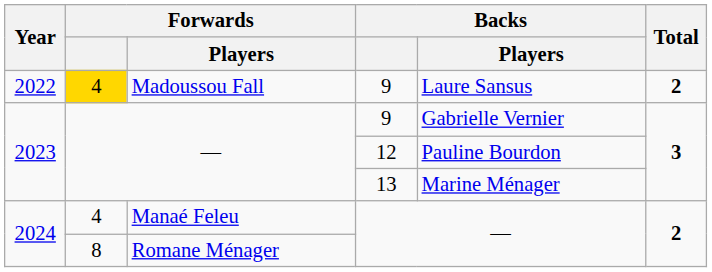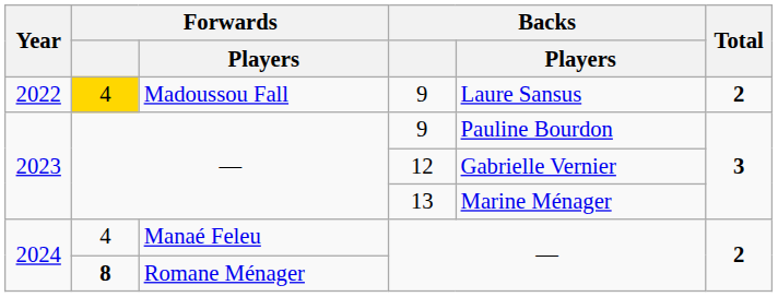 <table class="wikitable">
 <tr>
 <th width=40 rowspan=2>Year</th>
 <th colspan=2>Forwards</th>
 <th colspan=2>Backs</th>
 <th width=40 rowspan=2>Total</th>
 </tr>
 <tr>
 <th width=40></th>
 <th width=170>Players</th>
 <th width=40></th>
 <th width=170>Players</th>
 </tr>
 <tr>
 <td align=center><a href='#'>2022</a></td>
 <td align=center style="background: gold;">4</td>
 <td><a href='#'>Madoussou Fall</a></td>
 <td align=center>9</td>
 <td><a href='#'>Laure Sansus</a></td>
 <td align=center><strong>2</strong></td>
 </tr>
 <tr>
 <td align=center rowspan=3><a href='#'>2023</a></td>
 <td align=center rowspan=3 colspan=2>—</td>
 <td align=center>9</td>
-<td><a href='#'>Gabrielle Vernier</a></td>
+<td><a href='#'>Pauline Bourdon</a></td>
 <td align=center rowspan=3><strong>3</strong></td>
 </tr>
 <tr>
 <td align=center>12</td>
-<td><a href='#'>Pauline Bourdon</a></td>
+<td><a href='#'>Gabrielle Vernier</a></td>
 </tr>
 <tr>
 <td align=center>13</td>
 <td><a href='#'>Marine Ménager</a></td>
 </tr>
 <tr>
 <td align=center rowspan=2><a href='#'>2024</a></td>
 <td align=center>4</td>
 <td><a href='#'>Manaé Feleu</a></td>
 <td align=center rowspan=2 colspan=2>—</td>
 <td align=center rowspan=2><strong>2</strong></td>
 </tr>
 <tr>
-<td align=center>8</td>
+<td align=center><strong>8</strong></td>
 <td><a href='#'>Romane Ménager</a></td>
 </tr>
 </table>
